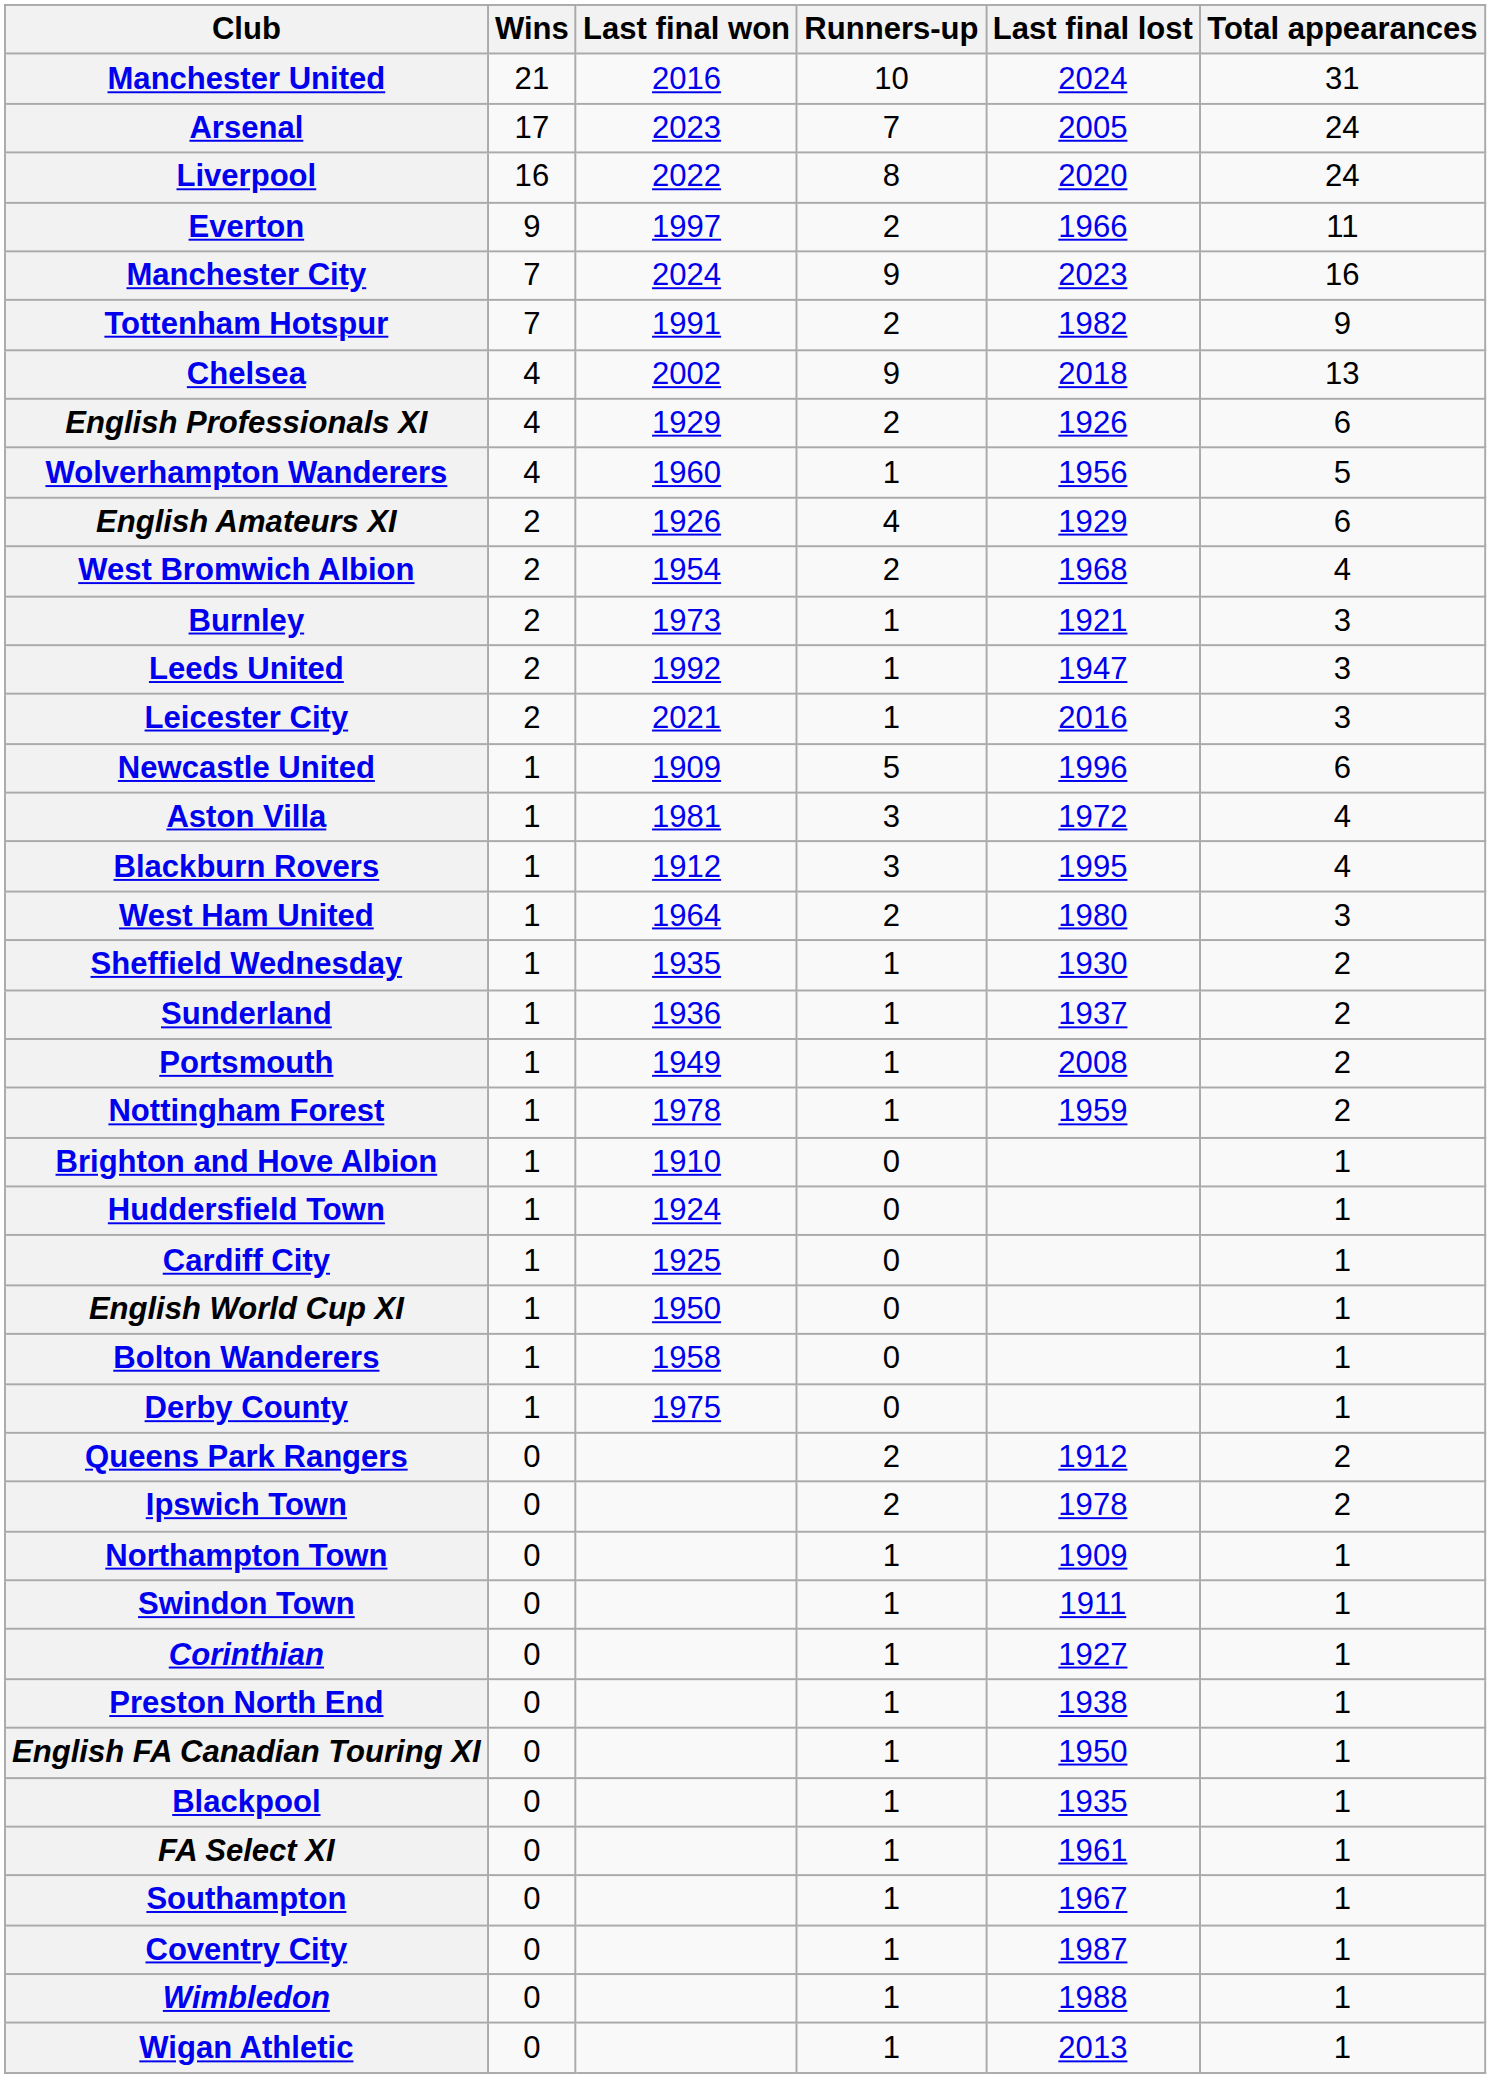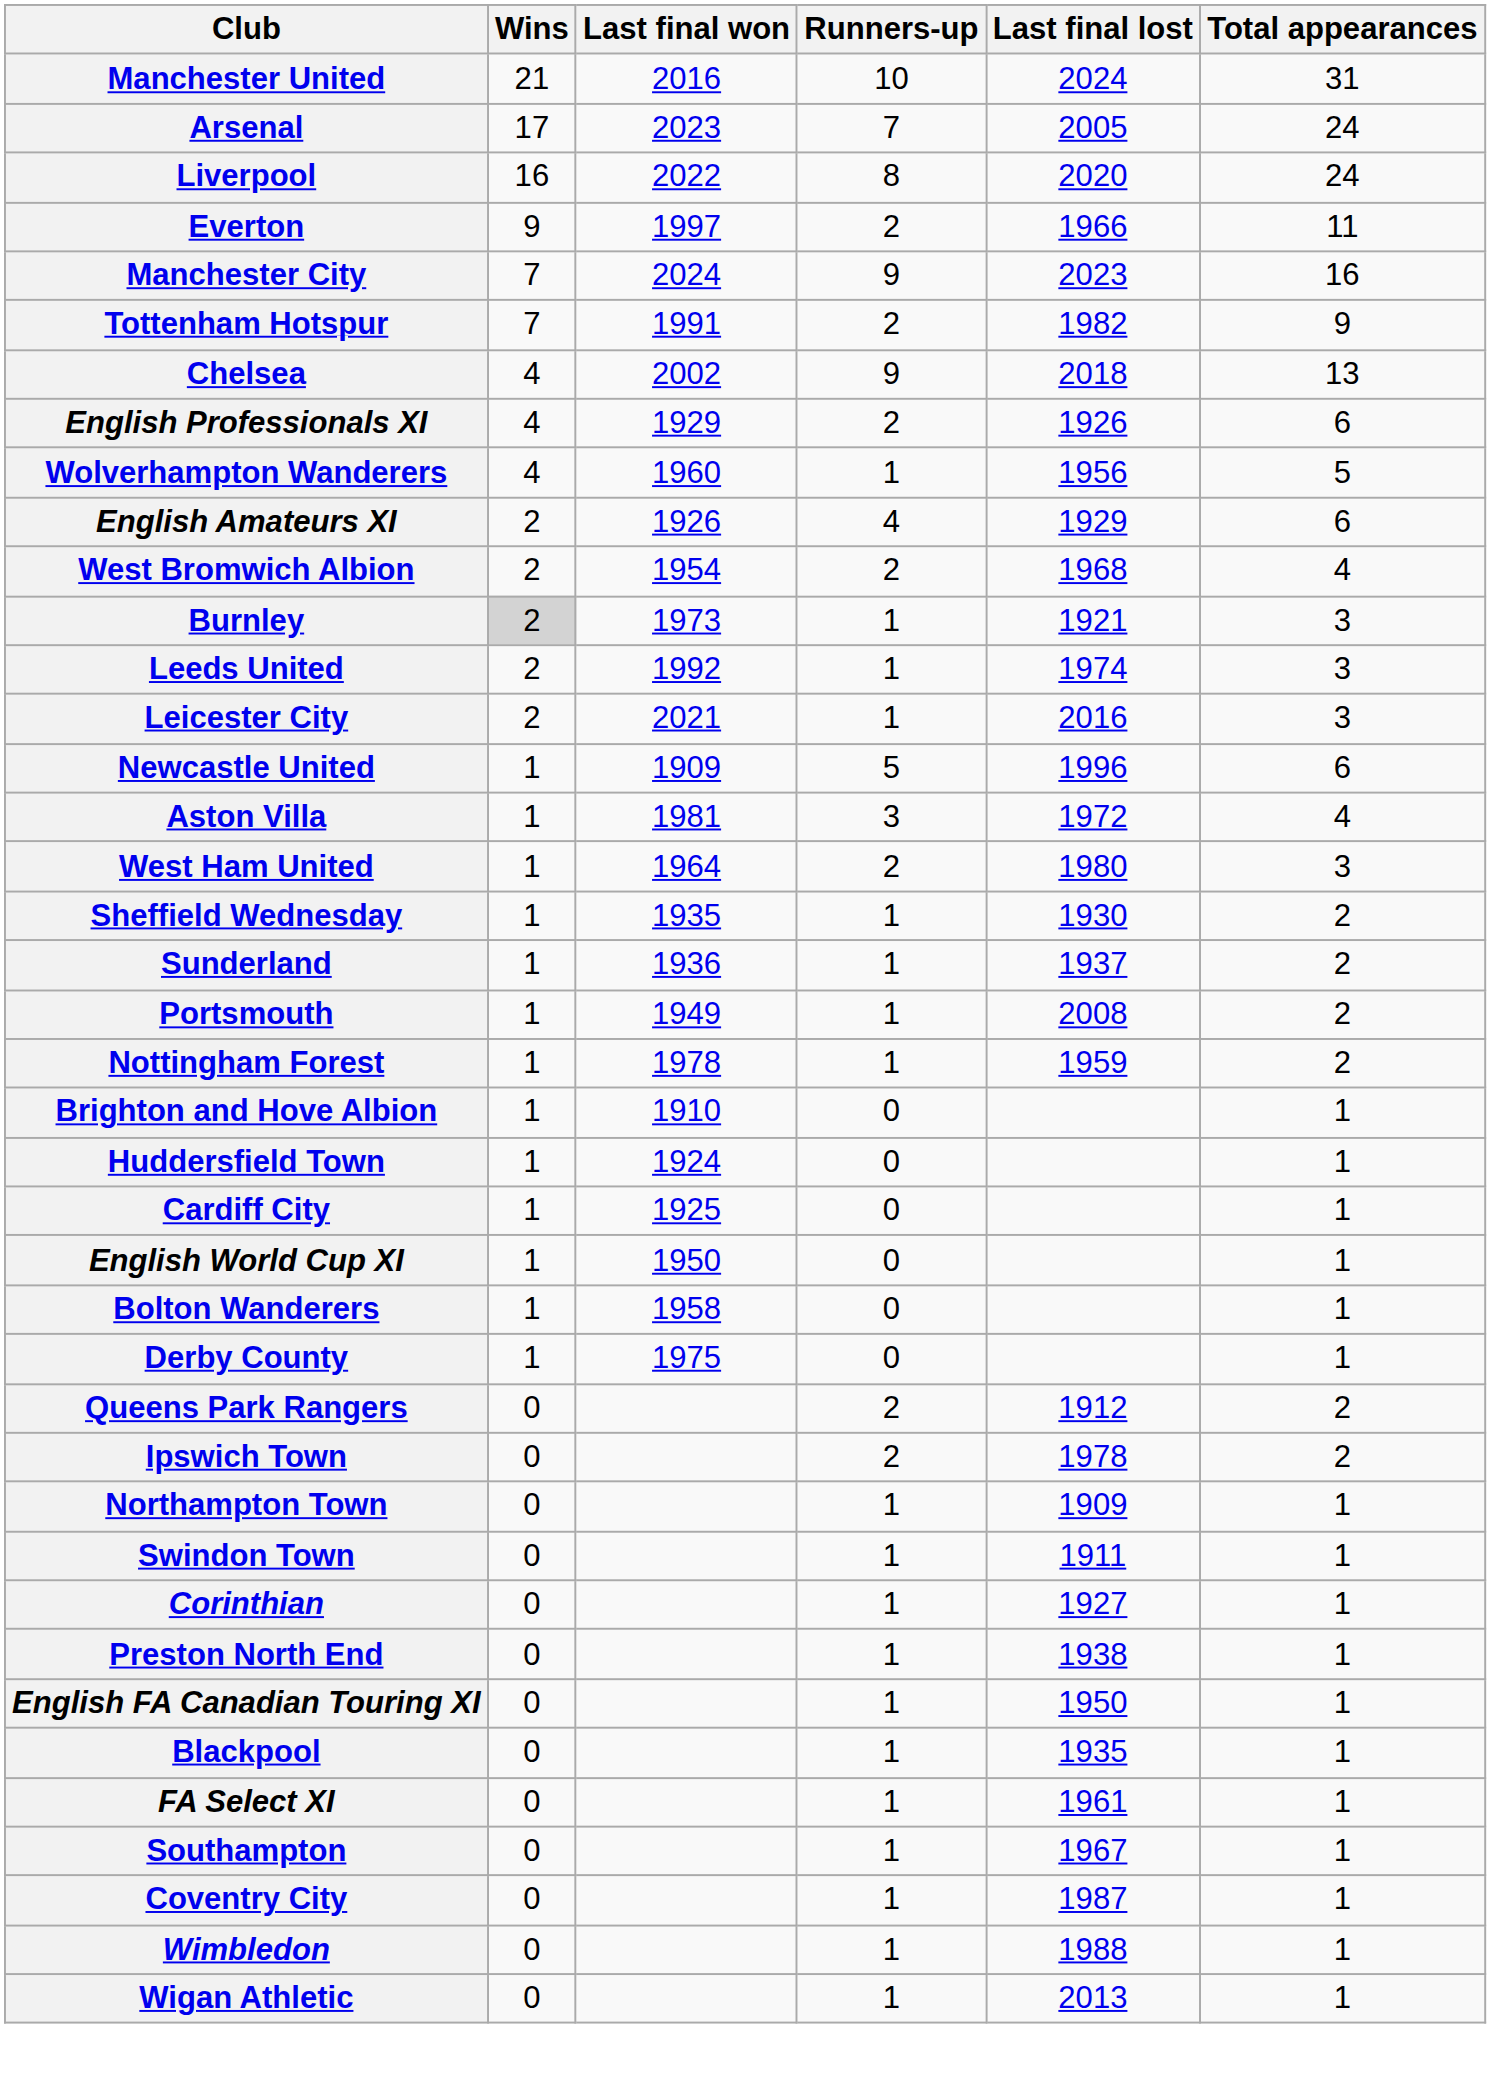 <table class="wikitable sortable plainrowheaders" style="text-align:center">
 <tr>
 <th scope="col">Club</th>
 <th scope="col">Wins</th>
 <th scope="col">Last final won</th>
 <th scope="col">Runners-up</th>
 <th scope="col">Last final lost</th>
 <th scope="col">Total appearances</th>
 </tr>
 <tr>
 <th scope="row"><a href='#'>Manchester United</a></th>
 <td>21</td>
 <td><a href='#'>2016</a></td>
 <td>10</td>
 <td><a href='#'>2024</a></td>
 <td>31</td>
 </tr>
 <tr>
 <th scope="row"><a href='#'>Arsenal</a></th>
 <td>17</td>
 <td><a href='#'>2023</a></td>
 <td>7</td>
 <td><a href='#'>2005</a></td>
 <td>24</td>
 </tr>
 <tr>
 <th scope="row"><a href='#'>Liverpool</a></th>
 <td>16</td>
 <td><a href='#'>2022</a></td>
 <td>8</td>
 <td><a href='#'>2020</a></td>
 <td>24</td>
 </tr>
 <tr>
 <th scope="row"><a href='#'>Everton</a></th>
 <td>9</td>
 <td><a href='#'>1997</a></td>
 <td>2</td>
 <td><a href='#'>1966</a></td>
 <td>11</td>
 </tr>
 <tr>
 <th scope="row"><a href='#'>Manchester City</a></th>
 <td>7</td>
 <td><a href='#'>2024</a></td>
 <td>9</td>
 <td><a href='#'>2023</a></td>
 <td>16</td>
 </tr>
 <tr>
 <th scope="row"><a href='#'>Tottenham Hotspur</a></th>
 <td>7</td>
 <td><a href='#'>1991</a></td>
 <td>2</td>
 <td><a href='#'>1982</a></td>
 <td>9</td>
 </tr>
 <tr>
 <th scope="row"><a href='#'>Chelsea</a></th>
 <td>4</td>
 <td><a href='#'>2002</a></td>
 <td>9</td>
 <td><a href='#'>2018</a></td>
 <td>13</td>
 </tr>
 <tr>
 <th scope="row"><em>English Professionals XI</em></th>
 <td>4</td>
 <td><a href='#'>1929</a></td>
 <td>2</td>
 <td><a href='#'>1926</a></td>
 <td>6</td>
 </tr>
 <tr>
 <th scope="row"><a href='#'>Wolverhampton Wanderers</a></th>
 <td>4</td>
 <td><a href='#'>1960</a></td>
 <td>1</td>
 <td><a href='#'>1956</a></td>
 <td>5</td>
 </tr>
 <tr>
 <th scope="row"><em>English Amateurs XI</em></th>
 <td>2</td>
 <td><a href='#'>1926</a></td>
 <td>4</td>
 <td><a href='#'>1929</a></td>
 <td>6</td>
 </tr>
 <tr>
 <th scope="row"><a href='#'>West Bromwich Albion</a></th>
 <td>2</td>
 <td><a href='#'>1954</a></td>
 <td>2</td>
 <td><a href='#'>1968</a></td>
 <td>4</td>
 </tr>
 <tr>
 <th scope="row"><a href='#'>Burnley</a></th>
-<td>2</td>
+<td style="background: lightgrey;">2</td>
 <td><a href='#'>1973</a></td>
 <td>1</td>
 <td><a href='#'>1921</a></td>
 <td>3</td>
 </tr>
 <tr>
 <th scope="row"><a href='#'>Leeds United</a></th>
 <td>2</td>
 <td><a href='#'>1992</a></td>
 <td>1</td>
-<td><a href='#'>1947</a></td>
+<td><a href='#'>1974</a></td>
 <td>3</td>
 </tr>
 <tr>
 <th scope="row"><a href='#'>Leicester City</a></th>
 <td>2</td>
 <td><a href='#'>2021</a></td>
 <td>1</td>
 <td><a href='#'>2016</a></td>
 <td>3</td>
 </tr>
 <tr>
 <th scope="row"><a href='#'>Newcastle United</a></th>
 <td>1</td>
 <td><a href='#'>1909</a></td>
 <td>5</td>
 <td><a href='#'>1996</a></td>
 <td>6</td>
 </tr>
 <tr>
 <th scope="row"><a href='#'>Aston Villa</a></th>
 <td>1</td>
 <td><a href='#'>1981</a></td>
 <td>3</td>
 <td><a href='#'>1972</a></td>
-<td>4</td>
-</tr>
-<tr>
-<th scope="row"><a href='#'>Blackburn Rovers</a></th>
-<td>1</td>
-<td><a href='#'>1912</a></td>
-<td>3</td>
-<td><a href='#'>1995</a></td>
 <td>4</td>
 </tr>
 <tr>
 <th scope="row"><a href='#'>West Ham United</a></th>
 <td>1</td>
 <td><a href='#'>1964</a></td>
 <td>2</td>
 <td><a href='#'>1980</a></td>
 <td>3</td>
 </tr>
 <tr>
 <th scope="row"><a href='#'>Sheffield Wednesday</a></th>
 <td>1</td>
 <td><a href='#'>1935</a></td>
 <td>1</td>
 <td><a href='#'>1930</a></td>
 <td>2</td>
 </tr>
 <tr>
 <th scope="row"><a href='#'>Sunderland</a></th>
 <td>1</td>
 <td><a href='#'>1936</a></td>
 <td>1</td>
 <td><a href='#'>1937</a></td>
 <td>2</td>
 </tr>
 <tr>
 <th scope="row"><a href='#'>Portsmouth</a></th>
 <td>1</td>
 <td><a href='#'>1949</a></td>
 <td>1</td>
 <td><a href='#'>2008</a></td>
 <td>2</td>
 </tr>
 <tr>
 <th scope="row"><a href='#'>Nottingham Forest</a></th>
 <td>1</td>
 <td><a href='#'>1978</a></td>
 <td>1</td>
 <td><a href='#'>1959</a></td>
 <td>2</td>
 </tr>
 <tr>
 <th scope="row"><a href='#'>Brighton and Hove Albion</a></th>
 <td>1</td>
 <td><a href='#'>1910</a></td>
 <td>0</td>
 <td></td>
 <td>1</td>
 </tr>
 <tr>
 <th scope="row"><a href='#'>Huddersfield Town</a></th>
 <td>1</td>
 <td><a href='#'>1924</a></td>
 <td>0</td>
 <td></td>
 <td>1</td>
 </tr>
 <tr>
 <th scope="row"><a href='#'>Cardiff City</a></th>
 <td>1</td>
 <td><a href='#'>1925</a></td>
 <td>0</td>
 <td></td>
 <td>1</td>
 </tr>
 <tr>
 <th scope="row"><em>English World Cup XI</em></th>
 <td>1</td>
 <td><a href='#'>1950</a></td>
 <td>0</td>
 <td></td>
 <td>1</td>
 </tr>
 <tr>
 <th scope="row"><a href='#'>Bolton Wanderers</a></th>
 <td>1</td>
 <td><a href='#'>1958</a></td>
 <td>0</td>
 <td></td>
 <td>1</td>
 </tr>
 <tr>
 <th scope="row"><a href='#'>Derby County</a></th>
 <td>1</td>
 <td><a href='#'>1975</a></td>
 <td>0</td>
 <td></td>
 <td>1</td>
 </tr>
 <tr>
 <th scope="row"><a href='#'>Queens Park Rangers</a></th>
 <td>0</td>
 <td></td>
 <td>2</td>
 <td><a href='#'>1912</a></td>
 <td>2</td>
 </tr>
 <tr>
 <th scope="row"><a href='#'>Ipswich Town</a></th>
 <td>0</td>
 <td></td>
 <td>2</td>
 <td><a href='#'>1978</a></td>
 <td>2</td>
 </tr>
 <tr>
 <th scope="row"><a href='#'>Northampton Town</a></th>
 <td>0</td>
 <td></td>
 <td>1</td>
 <td><a href='#'>1909</a></td>
 <td>1</td>
 </tr>
 <tr>
 <th scope="row"><a href='#'>Swindon Town</a></th>
 <td>0</td>
 <td></td>
 <td>1</td>
 <td><a href='#'>1911</a></td>
 <td>1</td>
 </tr>
 <tr>
 <th scope="row"><em><a href='#'>Corinthian</a></em></th>
 <td>0</td>
 <td></td>
 <td>1</td>
 <td><a href='#'>1927</a></td>
 <td>1</td>
 </tr>
 <tr>
 <th scope="row"><a href='#'>Preston North End</a></th>
 <td>0</td>
 <td></td>
 <td>1</td>
 <td><a href='#'>1938</a></td>
 <td>1</td>
 </tr>
 <tr>
 <th scope="row"><em>English FA Canadian Touring XI</em></th>
 <td>0</td>
 <td></td>
 <td>1</td>
 <td><a href='#'>1950</a></td>
 <td>1</td>
 </tr>
 <tr>
 <th scope="row"><a href='#'>Blackpool</a></th>
 <td>0</td>
 <td></td>
 <td>1</td>
 <td><a href='#'>1935</a></td>
 <td>1</td>
 </tr>
 <tr>
 <th scope="row"><em>FA Select XI</em></th>
 <td>0</td>
 <td></td>
 <td>1</td>
 <td><a href='#'>1961</a></td>
 <td>1</td>
 </tr>
 <tr>
 <th scope="row"><a href='#'>Southampton</a></th>
 <td>0</td>
 <td></td>
 <td>1</td>
 <td><a href='#'>1967</a></td>
 <td>1</td>
 </tr>
 <tr>
 <th scope="row"><a href='#'>Coventry City</a></th>
 <td>0</td>
 <td></td>
 <td>1</td>
 <td><a href='#'>1987</a></td>
 <td>1</td>
 </tr>
 <tr>
 <th scope="row"><em><a href='#'>Wimbledon</a></em></th>
 <td>0</td>
 <td></td>
 <td>1</td>
 <td><a href='#'>1988</a></td>
 <td>1</td>
 </tr>
 <tr>
 <th scope="row"><a href='#'>Wigan Athletic</a></th>
 <td>0</td>
 <td></td>
 <td>1</td>
 <td><a href='#'>2013</a></td>
 <td>1</td>
 </tr>
 </table>
